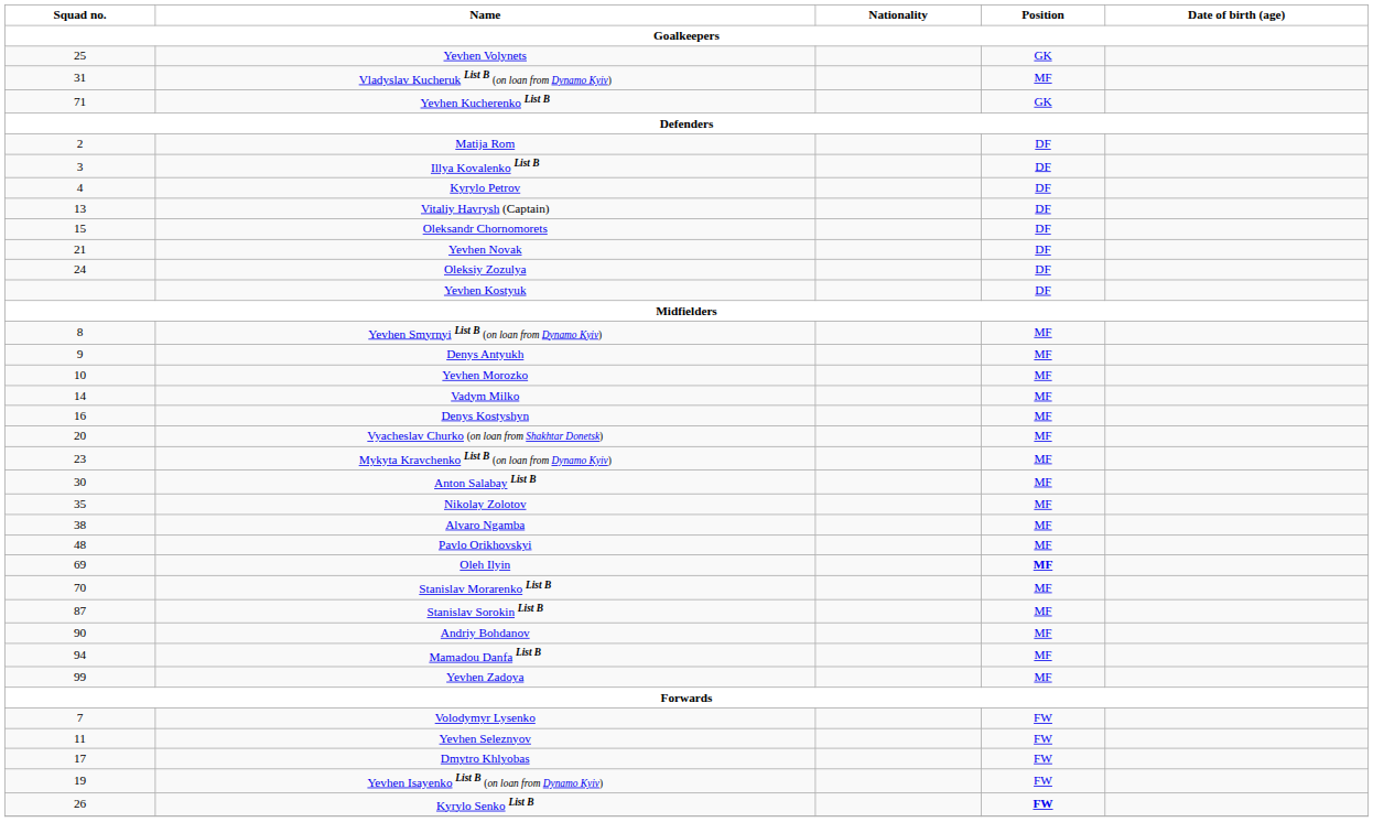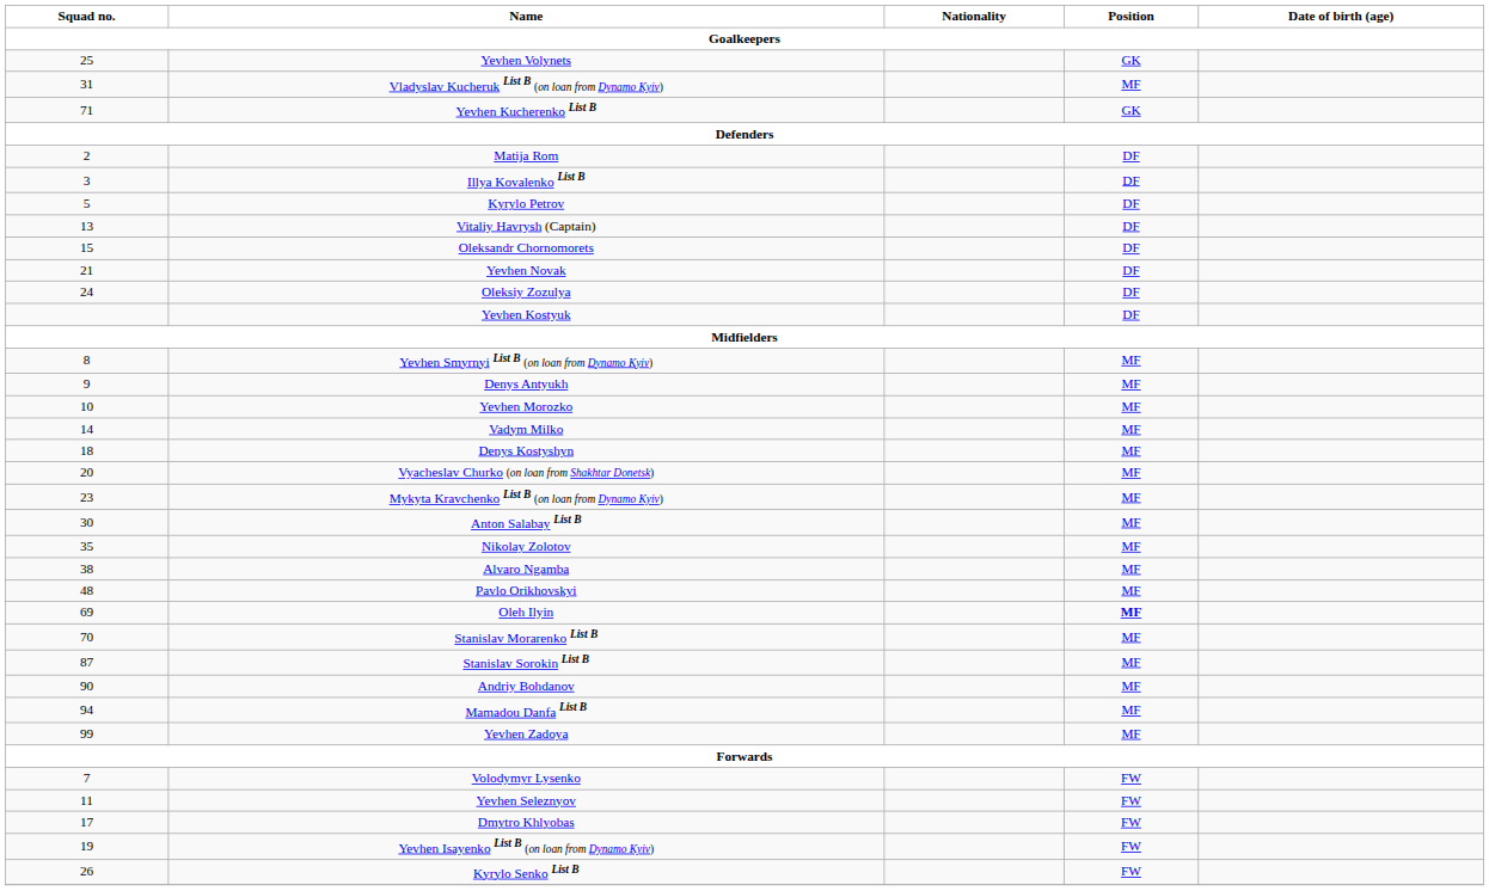 <table class="wikitable" style="text-align:center; font-size:90%; width:80%">
 <tr>
 <th style="background:white; color:black; text-align:center">Squad no.</th>
 <th style="background:white; color:black; text-align:center">Name</th>
 <th style="background:white; color:black; text-align:center">Nationality</th>
 <th style="background:white; color:black; text-align:center">Position</th>
 <th style="background:white; color:black; text-align:center">Date of birth (age)</th>
 </tr>
 <tr>
 <th colspan="6" style="background:white; color:black; text-align:center">Goalkeepers</th>
 </tr>
 <tr>
 <td>25</td>
 <td><a href='#'>Yevhen Volynets</a></td>
 <td></td>
 <td><a href='#'>GK</a></td>
 <td></td>
 </tr>
 <tr>
 <td>31</td>
 <td><a href='#'>Vladyslav Kucheruk</a> <sup><strong><em>List B</em></strong></sup> <small>(<em>on loan from <a href='#'>Dynamo Kyiv</a></em>)</small></td>
 <td></td>
 <td><a href='#'>MF</a></td>
 <td></td>
 </tr>
 <tr>
 <td>71</td>
 <td><a href='#'>Yevhen Kucherenko</a> <sup><strong><em>List B</em></strong></sup></td>
 <td></td>
 <td><a href='#'>GK</a></td>
 <td></td>
 </tr>
 <tr>
 <th colspan="6" style="background:white; color:black; text-align:center">Defenders</th>
 </tr>
 <tr>
 <td>2</td>
 <td><a href='#'>Matija Rom</a></td>
 <td></td>
 <td><a href='#'>DF</a></td>
 <td></td>
 </tr>
 <tr>
 <td>3</td>
 <td><a href='#'>Illya Kovalenko</a> <sup><strong><em>List B</em></strong></sup></td>
 <td></td>
 <td><a href='#'>DF</a></td>
 <td></td>
 </tr>
 <tr>
-<td>4</td>
+<td>5</td>
 <td><a href='#'>Kyrylo Petrov</a></td>
 <td></td>
 <td><a href='#'>DF</a></td>
 <td></td>
 </tr>
 <tr>
 <td>13</td>
 <td><a href='#'>Vitaliy Havrysh</a> (Captain)</td>
 <td></td>
 <td><a href='#'>DF</a></td>
 <td></td>
 </tr>
 <tr>
 <td>15</td>
 <td><a href='#'>Oleksandr Chornomorets</a></td>
 <td></td>
 <td><a href='#'>DF</a></td>
 <td></td>
 </tr>
 <tr>
 <td>21</td>
 <td><a href='#'>Yevhen Novak</a></td>
 <td></td>
 <td><a href='#'>DF</a></td>
 <td></td>
 </tr>
 <tr>
 <td>24</td>
 <td><a href='#'>Oleksiy Zozulya</a></td>
 <td></td>
 <td><a href='#'>DF</a></td>
 <td></td>
 </tr>
 <tr>
 <td></td>
 <td><a href='#'>Yevhen Kostyuk</a></td>
 <td></td>
 <td><a href='#'>DF</a></td>
 <td></td>
 </tr>
 <tr>
 <th colspan="6" style="background:white; color:black;; text-align:center">Midfielders</th>
 </tr>
 <tr>
 <td>8</td>
 <td><a href='#'>Yevhen Smyrnyi</a> <sup><strong><em>List B</em></strong></sup> <small>(<em>on loan from <a href='#'>Dynamo Kyiv</a></em>)</small></td>
 <td></td>
 <td><a href='#'>MF</a></td>
 <td></td>
 </tr>
 <tr>
 <td>9</td>
 <td><a href='#'>Denys Antyukh</a></td>
 <td></td>
 <td><a href='#'>MF</a></td>
 <td></td>
 </tr>
 <tr>
 <td>10</td>
 <td><a href='#'>Yevhen Morozko</a></td>
 <td></td>
 <td><a href='#'>MF</a></td>
 <td></td>
 </tr>
 <tr>
 <td>14</td>
 <td><a href='#'>Vadym Milko</a></td>
 <td></td>
 <td><a href='#'>MF</a></td>
 <td></td>
 </tr>
 <tr>
-<td>16</td>
+<td>18</td>
 <td><a href='#'>Denys Kostyshyn</a></td>
 <td></td>
 <td><a href='#'>MF</a></td>
 <td></td>
 </tr>
 <tr>
 <td>20</td>
 <td><a href='#'>Vyacheslav Churko</a> <small>(<em>on loan from <a href='#'>Shakhtar Donetsk</a></em>)</small></td>
 <td></td>
 <td><a href='#'>MF</a></td>
 <td></td>
 </tr>
 <tr>
 <td>23</td>
 <td><a href='#'>Mykyta Kravchenko</a> <sup><strong><em>List B</em></strong></sup> <small>(<em>on loan from <a href='#'>Dynamo Kyiv</a></em>)</small></td>
 <td></td>
 <td><a href='#'>MF</a></td>
 <td></td>
 </tr>
 <tr>
 <td>30</td>
 <td><a href='#'>Anton Salabay</a> <sup><strong><em>List B</em></strong></sup></td>
 <td></td>
 <td><a href='#'>MF</a></td>
 <td></td>
 </tr>
 <tr>
 <td>35</td>
 <td><a href='#'>Nikolay Zolotov</a></td>
 <td></td>
 <td><a href='#'>MF</a></td>
 <td></td>
 </tr>
 <tr>
 <td>38</td>
 <td><a href='#'>Alvaro Ngamba</a></td>
 <td></td>
 <td><a href='#'>MF</a></td>
 <td></td>
 </tr>
 <tr>
 <td>48</td>
 <td><a href='#'>Pavlo Orikhovskyi</a></td>
 <td></td>
 <td><a href='#'>MF</a></td>
 <td></td>
 </tr>
 <tr>
 <td>69</td>
 <td><a href='#'>Oleh Ilyin</a></td>
 <td></td>
 <td><strong><a href='#'>MF</a></strong></td>
 <td></td>
 </tr>
 <tr>
 <td>70</td>
 <td><a href='#'>Stanislav Morarenko</a> <sup><strong><em>List B</em></strong></sup></td>
 <td></td>
 <td><a href='#'>MF</a></td>
 <td></td>
 </tr>
 <tr>
 <td>87</td>
 <td><a href='#'>Stanislav Sorokin</a> <sup><strong><em>List B</em></strong></sup></td>
 <td></td>
 <td><a href='#'>MF</a></td>
 <td></td>
 </tr>
 <tr>
 <td>90</td>
 <td><a href='#'>Andriy Bohdanov</a></td>
 <td></td>
 <td><a href='#'>MF</a></td>
 <td></td>
 </tr>
 <tr>
 <td>94</td>
 <td><a href='#'>Mamadou Danfa</a> <sup><strong><em>List B</em></strong></sup></td>
 <td></td>
 <td><a href='#'>MF</a></td>
 <td></td>
 </tr>
 <tr>
 <td>99</td>
 <td><a href='#'>Yevhen Zadoya</a></td>
 <td></td>
 <td><a href='#'>MF</a></td>
 <td></td>
 </tr>
 <tr>
 <th colspan="7" style="background:white; color:black; text-align:center">Forwards</th>
 </tr>
 <tr>
 <td>7</td>
 <td><a href='#'>Volodymyr Lysenko</a></td>
 <td></td>
 <td><a href='#'>FW</a></td>
 <td></td>
 </tr>
 <tr>
 <td>11</td>
 <td><a href='#'>Yevhen Seleznyov</a></td>
 <td></td>
 <td><a href='#'>FW</a></td>
 <td></td>
 </tr>
 <tr>
 <td>17</td>
 <td><a href='#'>Dmytro Khlyobas</a></td>
 <td></td>
 <td><a href='#'>FW</a></td>
 <td></td>
 </tr>
 <tr>
 <td>19</td>
 <td><a href='#'>Yevhen Isayenko</a> <sup><strong><em>List B</em></strong></sup> <small>(<em>on loan from <a href='#'>Dynamo Kyiv</a></em>)</small></td>
 <td></td>
 <td><a href='#'>FW</a></td>
 <td></td>
 </tr>
 <tr>
 <td>26</td>
 <td><a href='#'>Kyrylo Senko</a> <sup><strong><em>List B</em></strong></sup></td>
 <td></td>
-<td><strong><a href='#'>FW</a></strong></td>
+<td><a href='#'>FW</a></td>
 <td></td>
 </tr>
 <tr>
 </tr>
 </table>
